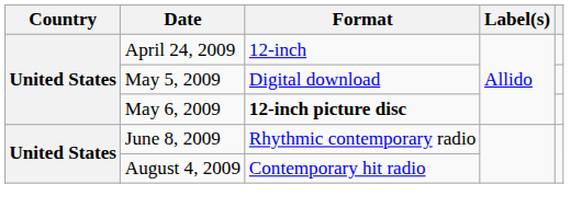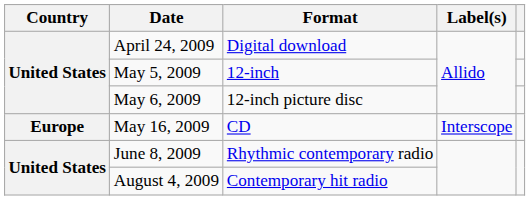 <table class="wikitable plainrowheaders">
 <tr>
 <th scope="col">Country</th>
 <th scope="col">Date</th>
 <th scope="col">Format</th>
 <th scope="col">Label(s)</th>
 <th acope="col"></th>
 </tr>
 <tr>
 <th scope="row" rowspan="3">United States</th>
 <td>April 24, 2009</td>
-<td><a href='#'>12-inch</a></td>
+<td><a href='#'>Digital download</a></td>
 <td rowspan="3"><a href='#'>Allido</a></td>
 <td style="text-align:center;"></td>
 </tr>
 <tr>
 <td>May 5, 2009</td>
-<td><a href='#'>Digital download</a></td>
+<td><a href='#'>12-inch</a></td>
 <td style="text-align:center;"></td>
 </tr>
 <tr>
 <td>May 6, 2009</td>
-<td><strong>12-inch picture disc</strong></td>
+<td>12-inch picture disc</td>
+<td style="text-align:center;"></td>
+</tr>
+<tr>
+<th scope="row">Europe</th>
+<td>May 16, 2009</td>
+<td><a href='#'>CD</a></td>
+<td><a href='#'>Interscope</a></td>
 <td style="text-align:center;"></td>
 </tr>
 <tr>
 <th scope="row" rowspan="2">United States</th>
 <td>June 8, 2009</td>
 <td><a href='#'>Rhythmic contemporary</a> radio</td>
 <td rowspan="2"></td>
 <td rowspan="2" style="text-align:center;"></td>
 </tr>
 <tr>
 <td>August 4, 2009</td>
 <td><a href='#'>Contemporary hit radio</a></td>
 </tr>
 </table>
